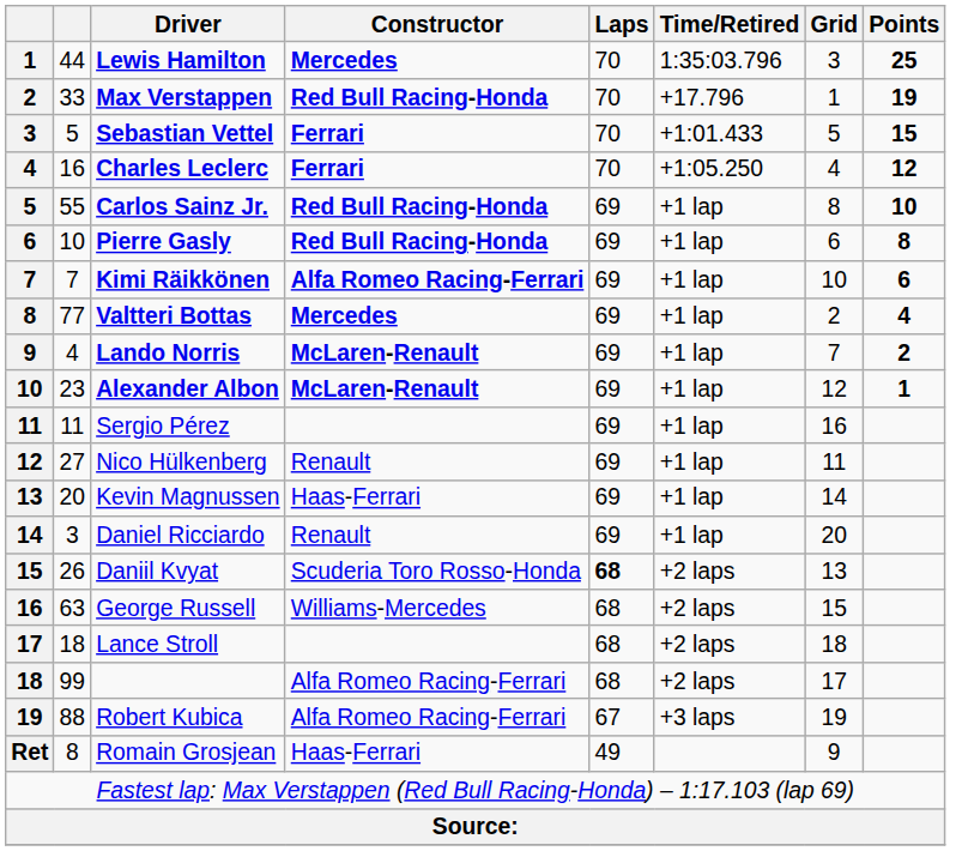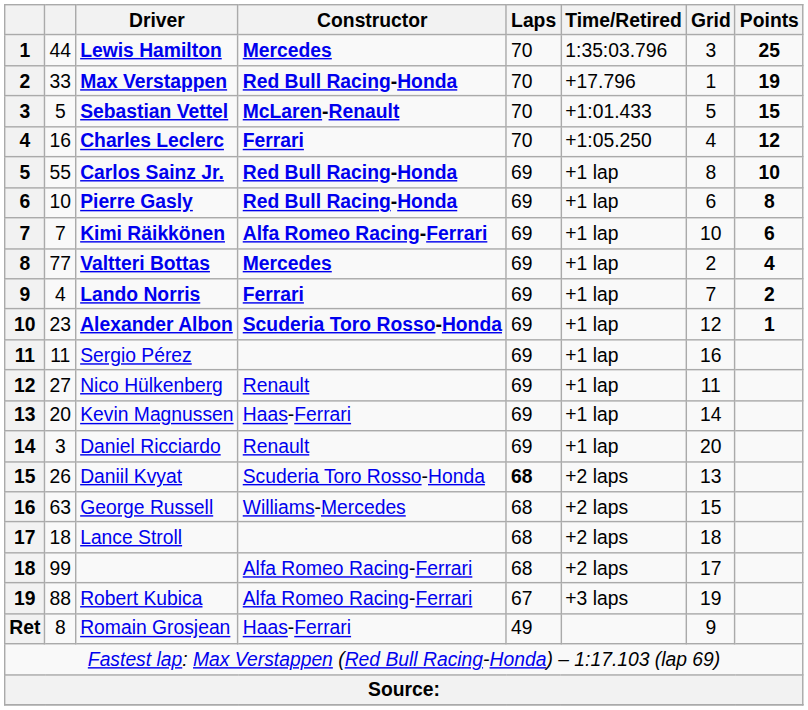 <table class="wikitable sortable" style="font-size: 85%;">
 <tr>
 <th></th>
 <th></th>
 <th>Driver</th>
 <th>Constructor</th>
 <th class="unsortable">Laps</th>
 <th class="unsortable">Time/Retired</th>
 <th>Grid</th>
 <th>Points</th>
 </tr>
 <tr>
 <th>1</th>
 <td align="center">44</td>
 <td data-sort-value="HAM"> <strong><a href='#'>Lewis Hamilton</a></strong></td>
 <td><strong><a href='#'>Mercedes</a></strong></td>
 <td>70</td>
 <td>1:35:03.796</td>
 <td align="center">3</td>
 <td align="center"><strong>25</strong></td>
 </tr>
 <tr>
 <th>2</th>
 <td align="center">33</td>
 <td data-sort-value="VER"> <strong><a href='#'>Max Verstappen</a></strong></td>
 <td><strong><a href='#'>Red Bull Racing</a>-<a href='#'>Honda</a></strong></td>
 <td>70</td>
 <td>+17.796</td>
 <td align="center">1</td>
 <td align="center"><strong>19</strong></td>
 </tr>
 <tr>
 <th>3</th>
 <td align="center">5</td>
 <td data-sort-value="VET"> <strong><a href='#'>Sebastian Vettel</a></strong></td>
-<td><strong><a href='#'>Ferrari</a></strong></td>
+<td><strong><a href='#'>McLaren</a>-<a href='#'>Renault</a></strong></td>
 <td>70</td>
 <td>+1:01.433</td>
 <td align="center">5</td>
 <td align="center"><strong>15</strong></td>
 </tr>
 <tr>
 <th>4</th>
 <td align="center">16</td>
 <td data-sort-value="LEC"> <strong><a href='#'>Charles Leclerc</a></strong></td>
 <td><strong><a href='#'>Ferrari</a></strong></td>
 <td>70</td>
 <td>+1:05.250</td>
 <td align="center">4</td>
 <td align="center"><strong>12</strong></td>
 </tr>
 <tr>
 <th>5</th>
 <td align="center">55</td>
 <td data-sort-value="SAI"> <strong><a href='#'>Carlos Sainz Jr.</a></strong></td>
 <td><strong><a href='#'>Red Bull Racing</a>-<a href='#'>Honda</a></strong></td>
 <td>69</td>
 <td>+1 lap</td>
 <td align="center">8</td>
 <td align="center"><strong>10</strong></td>
 </tr>
 <tr>
 <th>6</th>
 <td align="center">10</td>
 <td data-sort-value="GAS"> <strong><a href='#'>Pierre Gasly</a></strong></td>
 <td><strong><a href='#'>Red Bull Racing</a>-<a href='#'>Honda</a></strong></td>
 <td>69</td>
 <td>+1 lap</td>
 <td align="center">6</td>
 <td align="center"><strong>8</strong></td>
 </tr>
 <tr>
 <th>7</th>
 <td align="center">7</td>
 <td data-sort-value="RAI"> <strong><a href='#'>Kimi Räikkönen</a></strong></td>
 <td><strong><a href='#'>Alfa Romeo Racing</a>-<a href='#'>Ferrari</a></strong></td>
 <td>69</td>
 <td>+1 lap</td>
 <td align="center">10</td>
 <td align="center"><strong>6</strong></td>
 </tr>
 <tr>
 <th>8</th>
 <td align="center">77</td>
 <td data-sort-value="BOT"> <strong><a href='#'>Valtteri Bottas</a></strong></td>
 <td><strong><a href='#'>Mercedes</a></strong></td>
 <td>69</td>
 <td>+1 lap</td>
 <td align="center">2</td>
 <td align="center"><strong>4</strong></td>
 </tr>
 <tr>
 <th>9</th>
 <td align="center">4</td>
 <td data-sort-value="NOR"> <strong><a href='#'>Lando Norris</a></strong></td>
-<td><strong><a href='#'>McLaren</a>-<a href='#'>Renault</a></strong></td>
+<td><strong><a href='#'>Ferrari</a></strong></td>
 <td>69</td>
 <td>+1 lap</td>
 <td align="center">7</td>
 <td align="center"><strong>2</strong></td>
 </tr>
 <tr>
 <th>10</th>
 <td align="center">23</td>
 <td data-sort-value="ALB"> <strong><a href='#'>Alexander Albon</a></strong></td>
-<td><strong><a href='#'>McLaren</a>-<a href='#'>Renault</a></strong></td>
+<td><strong><a href='#'>Scuderia Toro Rosso</a>-<a href='#'>Honda</a></strong></td>
 <td>69</td>
 <td>+1 lap</td>
 <td align="center">12</td>
 <td align="center"><strong>1</strong></td>
 </tr>
 <tr>
 <th>11</th>
 <td align="center">11</td>
 <td data-sort-value="PER"> <a href='#'>Sergio Pérez</a></td>
 <td></td>
 <td>69</td>
 <td>+1 lap</td>
 <td align="center">16</td>
 <td></td>
 </tr>
 <tr>
 <th>12</th>
 <td align="center">27</td>
 <td data-sort-value="HUL"> <a href='#'>Nico Hülkenberg</a></td>
 <td><a href='#'>Renault</a></td>
 <td>69</td>
 <td>+1 lap</td>
 <td align="center">11</td>
 <td></td>
 </tr>
 <tr>
 <th>13</th>
 <td align="center">20</td>
 <td data-sort-value="MAG"> <a href='#'>Kevin Magnussen</a></td>
 <td><a href='#'>Haas</a>-<a href='#'>Ferrari</a></td>
 <td>69</td>
 <td>+1 lap</td>
 <td align="center">14</td>
 <td></td>
 </tr>
 <tr>
 <th>14</th>
 <td align="center">3</td>
 <td data-sort-value="RIC"> <a href='#'>Daniel Ricciardo</a></td>
 <td><a href='#'>Renault</a></td>
 <td>69</td>
 <td>+1 lap</td>
 <td align="center">20</td>
 <td></td>
 </tr>
 <tr>
 <th>15</th>
 <td align="center">26</td>
 <td data-sort-value="KVY"> <a href='#'>Daniil Kvyat</a></td>
 <td><a href='#'>Scuderia Toro Rosso</a>-<a href='#'>Honda</a></td>
 <td><strong>68</strong></td>
 <td>+2 laps</td>
 <td align="center">13</td>
 <td></td>
 </tr>
 <tr>
 <th>16</th>
 <td align="center">63</td>
 <td data-sort-value="RUS"> <a href='#'>George Russell</a></td>
 <td><a href='#'>Williams</a>-<a href='#'>Mercedes</a></td>
 <td>68</td>
 <td>+2 laps</td>
 <td align="center">15</td>
 <td></td>
 </tr>
 <tr>
 <th>17</th>
 <td align="center">18</td>
 <td data-sort-value="STR"> <a href='#'>Lance Stroll</a></td>
 <td></td>
 <td>68</td>
 <td>+2 laps</td>
 <td align="center">18</td>
 <td></td>
 </tr>
 <tr>
 <th>18</th>
 <td align="center">99</td>
 <td data-sort-value="GIO"></td>
 <td><a href='#'>Alfa Romeo Racing</a>-<a href='#'>Ferrari</a></td>
 <td>68</td>
 <td>+2 laps</td>
 <td align="center">17</td>
 <td></td>
 </tr>
 <tr>
 <th>19</th>
 <td align="center">88</td>
 <td data-sort-value="KUB"> <a href='#'>Robert Kubica</a></td>
 <td><a href='#'>Alfa Romeo Racing</a>-<a href='#'>Ferrari</a></td>
 <td>67</td>
 <td>+3 laps</td>
 <td align="center">19</td>
 <td></td>
 </tr>
 <tr>
 <th data-sort-value="20">Ret</th>
 <td align="center">8</td>
 <td data-sort-value="GRO"> <a href='#'>Romain Grosjean</a></td>
 <td><a href='#'>Haas</a>-<a href='#'>Ferrari</a></td>
 <td>49</td>
 <td></td>
 <td align="center">9</td>
 <td></td>
 </tr>
 <tr class="sortbottom">
 <td colspan="8" align="center"><em><a href='#'>Fastest lap</a>:  <a href='#'>Max Verstappen</a> (<a href='#'>Red Bull Racing</a>-<a href='#'>Honda</a>) – 1:17.103 (lap 69)</em></td>
 </tr>
 <tr>
 <th colspan="8"><strong>Source:</strong></th>
 </tr>
 <tr>
 </tr>
 </table>
